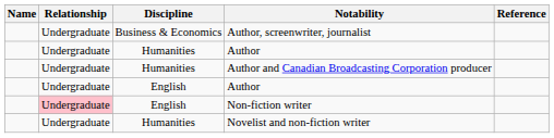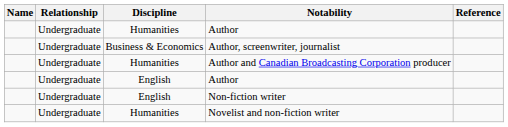 <table class="wikitable sortable" border="1">
 <tr>
 <th>Name</th>
 <th>Relationship</th>
 <th>Discipline</th>
 <th class="unsortable">Notability</th>
 <th class="unsortable">Reference</th>
 </tr>
 <tr>
 <td></td>
 <td>Undergraduate</td>
-<td align="center">Business & Economics</td>
-<td>Author, screenwriter, journalist</td>
+<td align="center">Humanities</td>
+<td>Author</td>
 <td align="center"></td>
 </tr>
 <tr>
 <td></td>
 <td>Undergraduate</td>
-<td align="center">Humanities</td>
-<td>Author</td>
+<td align="center">Business & Economics</td>
+<td>Author, screenwriter, journalist</td>
 <td align="center"></td>
 </tr>
 <tr>
 <td></td>
 <td>Undergraduate</td>
 <td align="center">Humanities</td>
 <td>Author and <a href='#'>Canadian Broadcasting Corporation</a> producer</td>
 <td align="center"></td>
 </tr>
 <tr>
 <td></td>
 <td>Undergraduate</td>
 <td align="center">English</td>
 <td>Author</td>
 <td align="center"></td>
 </tr>
 <tr>
 <td></td>
-<td style="background: pink;">Undergraduate</td>
+<td>Undergraduate</td>
 <td align="center">English</td>
 <td>Non-fiction writer</td>
 <td align="center"></td>
 </tr>
 <tr>
 <td></td>
 <td>Undergraduate</td>
 <td align="center">Humanities</td>
 <td>Novelist and non-fiction writer</td>
 <td align="center"></td>
 </tr>
 </table>
